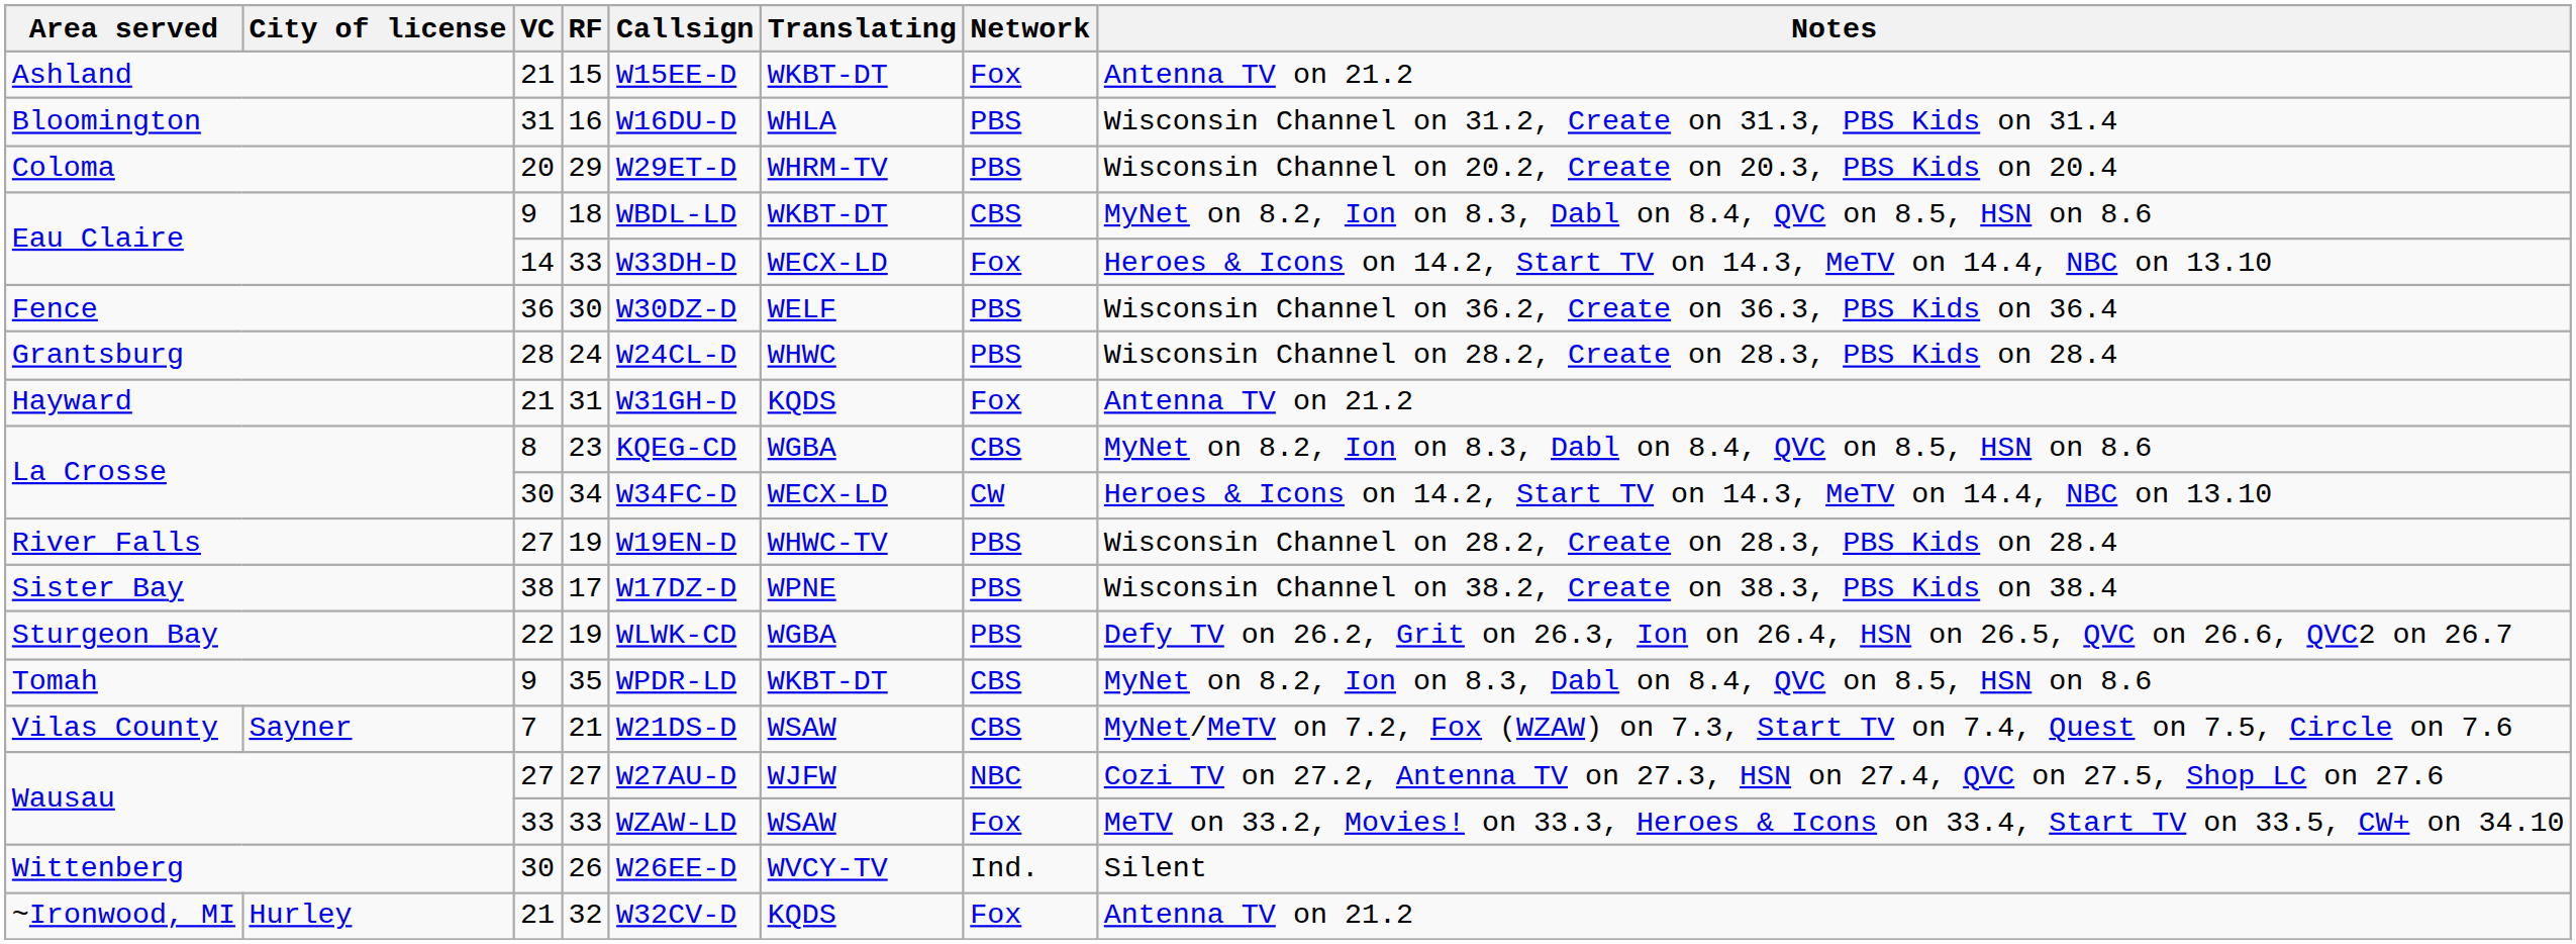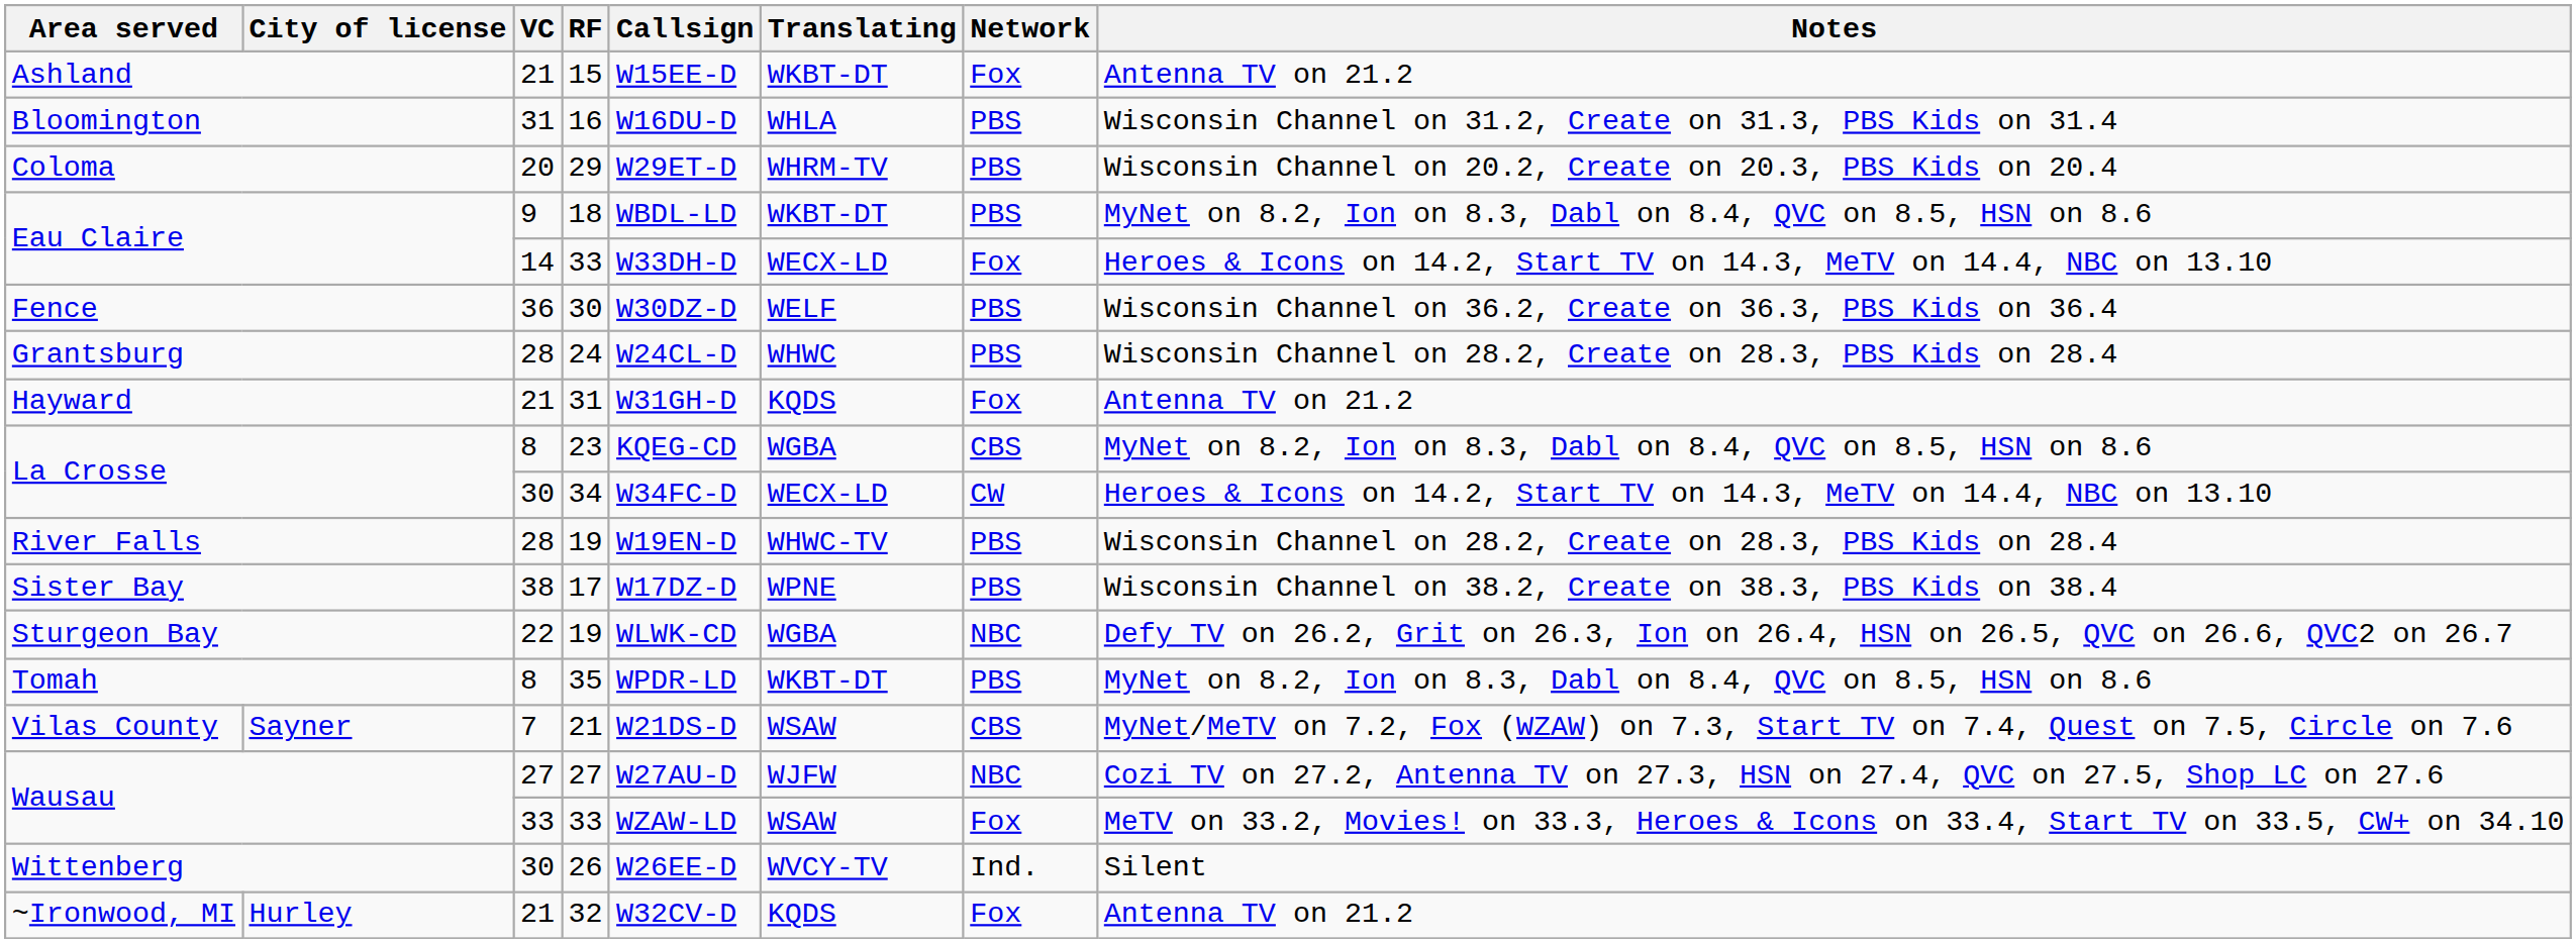 <table class="sortable wikitable" style="margin: 1em 1em 1em 0; background: #f9f9f9;">
 <tr>
 <th>Area served</th>
 <th>City of license</th>
 <th>VC</th>
 <th>RF</th>
 <th>Callsign</th>
 <th>Translating</th>
 <th>Network</th>
 <th class="unsortable">Notes</th>
 </tr>
 <tr>
 <td colspan="2"><a href='#'>Ashland</a></td>
 <td>21</td>
 <td>15</td>
 <td><a href='#'>W15EE-D</a></td>
 <td><a href='#'>WKBT-DT</a></td>
 <td><a href='#'>Fox</a></td>
 <td><a href='#'>Antenna TV</a> on 21.2</td>
 </tr>
 <tr>
 <td colspan="2"><a href='#'>Bloomington</a></td>
 <td>31</td>
 <td>16</td>
 <td><a href='#'>W16DU-D</a></td>
 <td><a href='#'>WHLA</a></td>
 <td><a href='#'>PBS</a></td>
 <td>Wisconsin Channel on 31.2, <a href='#'>Create</a> on 31.3, <a href='#'>PBS Kids</a> on 31.4</td>
 </tr>
 <tr>
 <td colspan="2"><a href='#'>Coloma</a></td>
 <td>20</td>
 <td>29</td>
 <td><a href='#'>W29ET-D</a></td>
 <td><a href='#'>WHRM-TV</a></td>
 <td><a href='#'>PBS</a></td>
 <td>Wisconsin Channel on 20.2, <a href='#'>Create</a> on 20.3, <a href='#'>PBS Kids</a> on 20.4</td>
 </tr>
 <tr>
 <td colspan="2" rowspan="2"><a href='#'>Eau Claire</a></td>
 <td>9</td>
 <td>18</td>
 <td><a href='#'>WBDL-LD</a></td>
 <td><a href='#'>WKBT-DT</a></td>
-<td><a href='#'>CBS</a></td>
+<td><a href='#'>PBS</a></td>
 <td><a href='#'>MyNet</a> on 8.2, <a href='#'>Ion</a> on 8.3, <a href='#'>Dabl</a> on 8.4, <a href='#'>QVC</a> on 8.5, <a href='#'>HSN</a> on 8.6</td>
 </tr>
 <tr>
 <td>14</td>
 <td>33</td>
 <td><a href='#'>W33DH-D</a></td>
 <td><a href='#'>WECX-LD</a></td>
 <td><a href='#'>Fox</a></td>
 <td><a href='#'>Heroes & Icons</a> on 14.2, <a href='#'>Start TV</a> on 14.3, <a href='#'>MeTV</a> on 14.4, <a href='#'>NBC</a> on 13.10</td>
 </tr>
 <tr>
 <td colspan="2"><a href='#'>Fence</a></td>
 <td>36</td>
 <td>30</td>
 <td><a href='#'>W30DZ-D</a></td>
 <td><a href='#'>WELF</a></td>
 <td><a href='#'>PBS</a></td>
 <td>Wisconsin Channel on 36.2, <a href='#'>Create</a> on 36.3, <a href='#'>PBS Kids</a> on 36.4</td>
 </tr>
 <tr>
 <td colspan="2"><a href='#'>Grantsburg</a></td>
 <td>28</td>
 <td>24</td>
 <td><a href='#'>W24CL-D</a></td>
 <td><a href='#'>WHWC</a></td>
 <td><a href='#'>PBS</a></td>
 <td>Wisconsin Channel on 28.2, <a href='#'>Create</a> on 28.3, <a href='#'>PBS Kids</a> on 28.4</td>
 </tr>
 <tr>
 <td colspan="2"><a href='#'>Hayward</a></td>
 <td>21</td>
 <td>31</td>
 <td><a href='#'>W31GH-D</a></td>
 <td><a href='#'>KQDS</a></td>
 <td><a href='#'>Fox</a></td>
 <td><a href='#'>Antenna TV</a> on 21.2</td>
 </tr>
 <tr>
 <td rowspan="2" colspan="2"><a href='#'>La Crosse</a></td>
 <td>8</td>
 <td>23</td>
 <td><a href='#'>KQEG-CD</a></td>
 <td><a href='#'>WGBA</a></td>
 <td><a href='#'>CBS</a></td>
 <td><a href='#'>MyNet</a> on 8.2, <a href='#'>Ion</a> on 8.3, <a href='#'>Dabl</a> on 8.4, <a href='#'>QVC</a> on 8.5, <a href='#'>HSN</a> on 8.6</td>
 </tr>
 <tr>
 <td>30</td>
 <td>34</td>
 <td><a href='#'>W34FC-D</a></td>
 <td><a href='#'>WECX-LD</a></td>
 <td><a href='#'>CW</a></td>
 <td><a href='#'>Heroes & Icons</a> on 14.2, <a href='#'>Start TV</a> on 14.3, <a href='#'>MeTV</a> on 14.4, <a href='#'>NBC</a> on 13.10</td>
 </tr>
 <tr>
 <td colspan="2"><a href='#'>River Falls</a></td>
-<td>27</td>
+<td>28</td>
 <td>19</td>
 <td><a href='#'>W19EN-D</a></td>
 <td><a href='#'>WHWC-TV</a></td>
 <td><a href='#'>PBS</a></td>
 <td>Wisconsin Channel on 28.2, <a href='#'>Create</a> on 28.3, <a href='#'>PBS Kids</a> on 28.4</td>
 </tr>
 <tr>
 <td colspan="2"><a href='#'>Sister Bay</a></td>
 <td>38</td>
 <td>17</td>
 <td><a href='#'>W17DZ-D</a></td>
 <td><a href='#'>WPNE</a></td>
 <td><a href='#'>PBS</a></td>
 <td>Wisconsin Channel on 38.2, <a href='#'>Create</a> on 38.3, <a href='#'>PBS Kids</a> on 38.4</td>
 </tr>
 <tr>
 <td colspan="2"><a href='#'>Sturgeon Bay</a></td>
 <td>22</td>
 <td>19</td>
 <td><a href='#'>WLWK-CD</a></td>
 <td><a href='#'>WGBA</a></td>
-<td><a href='#'>PBS</a></td>
+<td><a href='#'>NBC</a></td>
 <td><a href='#'>Defy TV</a> on 26.2, <a href='#'>Grit</a> on 26.3, <a href='#'>Ion</a> on 26.4, <a href='#'>HSN</a> on 26.5, <a href='#'>QVC</a> on 26.6, <a href='#'>QVC</a>2 on 26.7</td>
 </tr>
 <tr>
 <td colspan="2"><a href='#'>Tomah</a></td>
-<td>9</td>
+<td>8</td>
 <td>35</td>
 <td><a href='#'>WPDR-LD</a></td>
 <td><a href='#'>WKBT-DT</a></td>
-<td><a href='#'>CBS</a></td>
+<td><a href='#'>PBS</a></td>
 <td><a href='#'>MyNet</a> on 8.2, <a href='#'>Ion</a> on 8.3, <a href='#'>Dabl</a> on 8.4, <a href='#'>QVC</a> on 8.5, <a href='#'>HSN</a> on 8.6</td>
 </tr>
 <tr>
 <td><a href='#'>Vilas County</a></td>
 <td><a href='#'>Sayner</a></td>
 <td>7</td>
 <td>21</td>
 <td><a href='#'>W21DS-D</a></td>
 <td><a href='#'>WSAW</a></td>
 <td><a href='#'>CBS</a></td>
 <td><a href='#'>MyNet</a>/<a href='#'>MeTV</a> on 7.2, <a href='#'>Fox</a> (<a href='#'>WZAW</a>) on 7.3, <a href='#'>Start TV</a> on 7.4, <a href='#'>Quest</a> on 7.5, <a href='#'>Circle</a> on 7.6</td>
 </tr>
 <tr>
 <td colspan="2" rowspan="2"><a href='#'>Wausau</a></td>
 <td>27</td>
 <td>27</td>
 <td><a href='#'>W27AU-D</a></td>
 <td><a href='#'>WJFW</a></td>
 <td><a href='#'>NBC</a></td>
 <td><a href='#'>Cozi TV</a> on 27.2, <a href='#'>Antenna TV</a> on 27.3, <a href='#'>HSN</a> on 27.4, <a href='#'>QVC</a> on 27.5, <a href='#'>Shop LC</a> on 27.6</td>
 </tr>
 <tr>
 <td>33</td>
 <td>33</td>
 <td><a href='#'>WZAW-LD</a></td>
 <td><a href='#'>WSAW</a></td>
 <td><a href='#'>Fox</a></td>
 <td><a href='#'>MeTV</a> on 33.2, <a href='#'>Movies!</a> on 33.3, <a href='#'>Heroes & Icons</a> on 33.4, <a href='#'>Start TV</a> on 33.5, <a href='#'>CW+</a> on 34.10</td>
 </tr>
 <tr>
 <td colspan="2"><a href='#'>Wittenberg</a></td>
 <td>30</td>
 <td>26</td>
 <td><a href='#'>W26EE-D</a></td>
 <td><a href='#'>WVCY-TV</a></td>
 <td>Ind.</td>
 <td>Silent</td>
 </tr>
 <tr>
 <td>~<a href='#'>Ironwood, MI</a></td>
 <td><a href='#'>Hurley</a></td>
 <td>21</td>
 <td>32</td>
 <td><a href='#'>W32CV-D</a></td>
 <td><a href='#'>KQDS</a></td>
 <td><a href='#'>Fox</a></td>
 <td><a href='#'>Antenna TV</a> on 21.2</td>
 </tr>
 </table>
